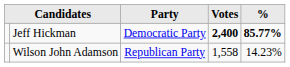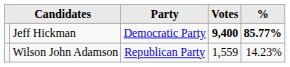 <table class=wikitable style="font-size:85%; text-align:right;">
 <tr>
 <th style="background-color:#E9E9E9" align=center colspan=2>Candidates</th>
 <th style="background-color:#E9E9E9" align=center>Party</th>
 <th style="background-color:#E9E9E9" align=center>Votes</th>
 <th style="background-color:#E9E9E9" align=center>%</th>
 </tr>
 <tr>
 <td></td>
 <td align=left>Jeff Hickman</td>
 <td align=center><a href='#'>Democratic Party</a></td>
-<td><strong>2,400</strong></td>
+<td><strong>9,400</strong></td>
 <td><strong>85.77%</strong></td>
 </tr>
 <tr>
 <td></td>
 <td align=left>Wilson John Adamson</td>
 <td align=center><a href='#'>Republican Party</a></td>
-<td>1,558</td>
+<td>1,559</td>
 <td>14.23%</td>
 </tr>
 </table>
